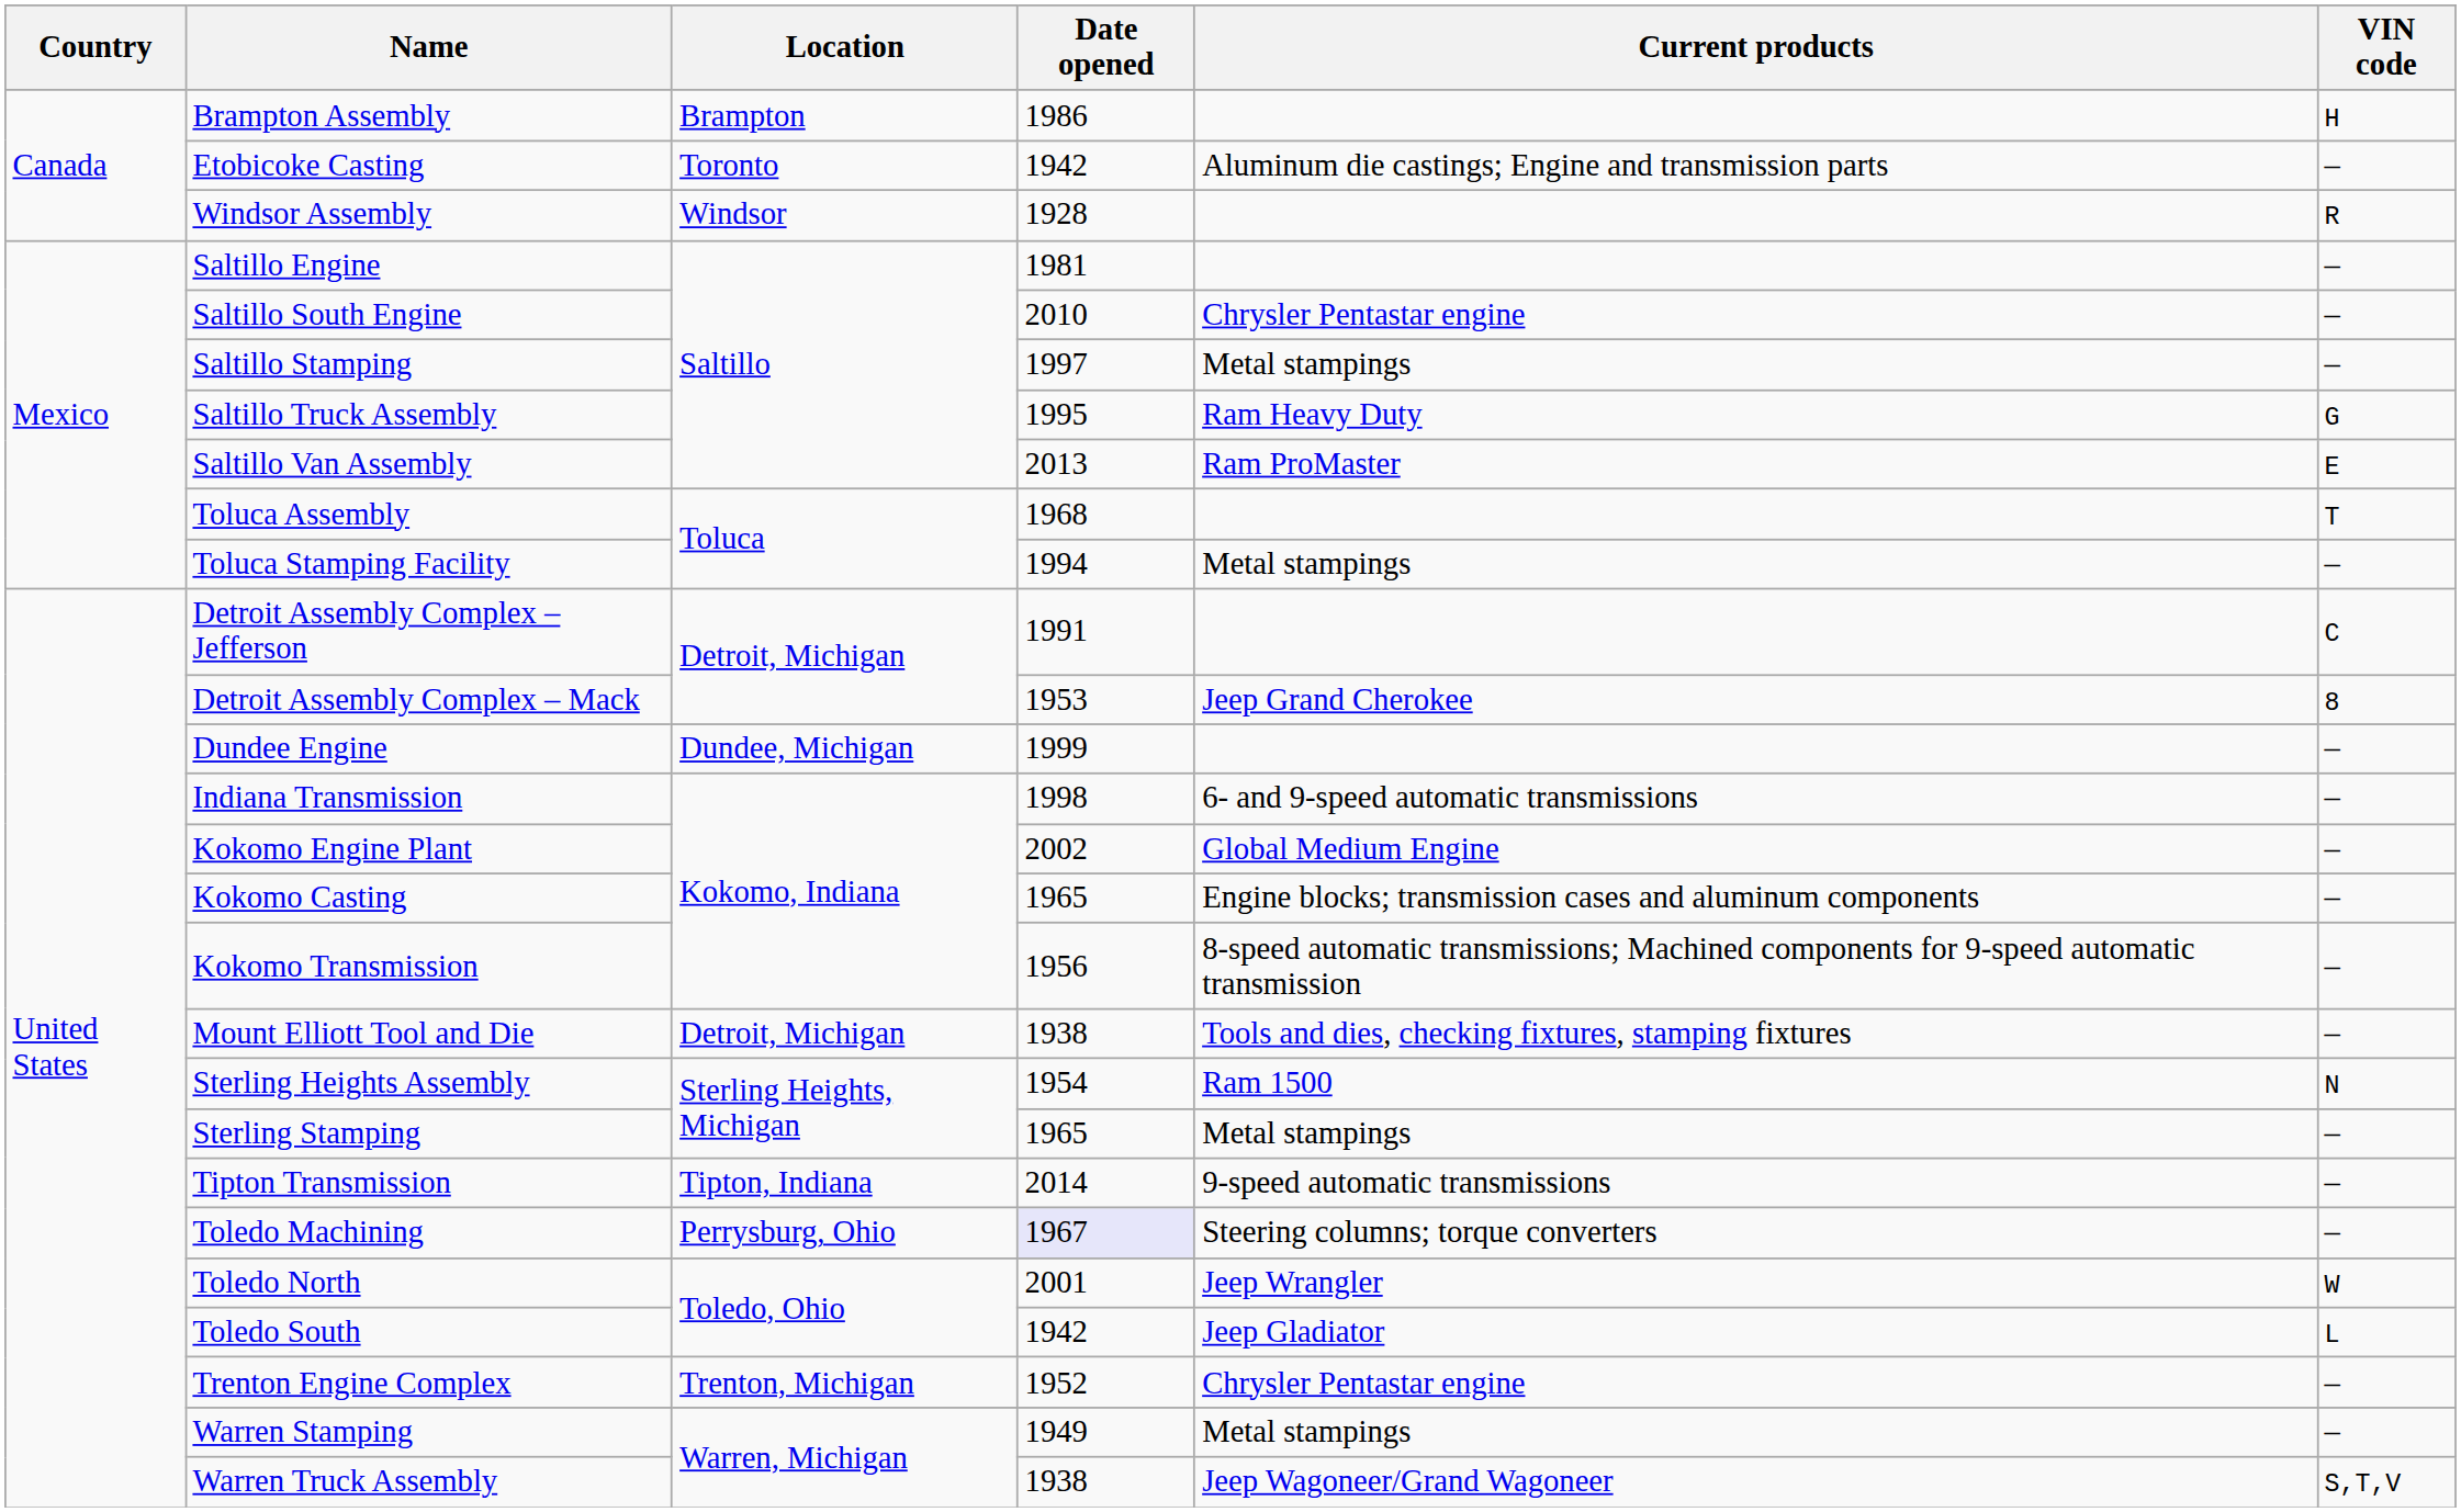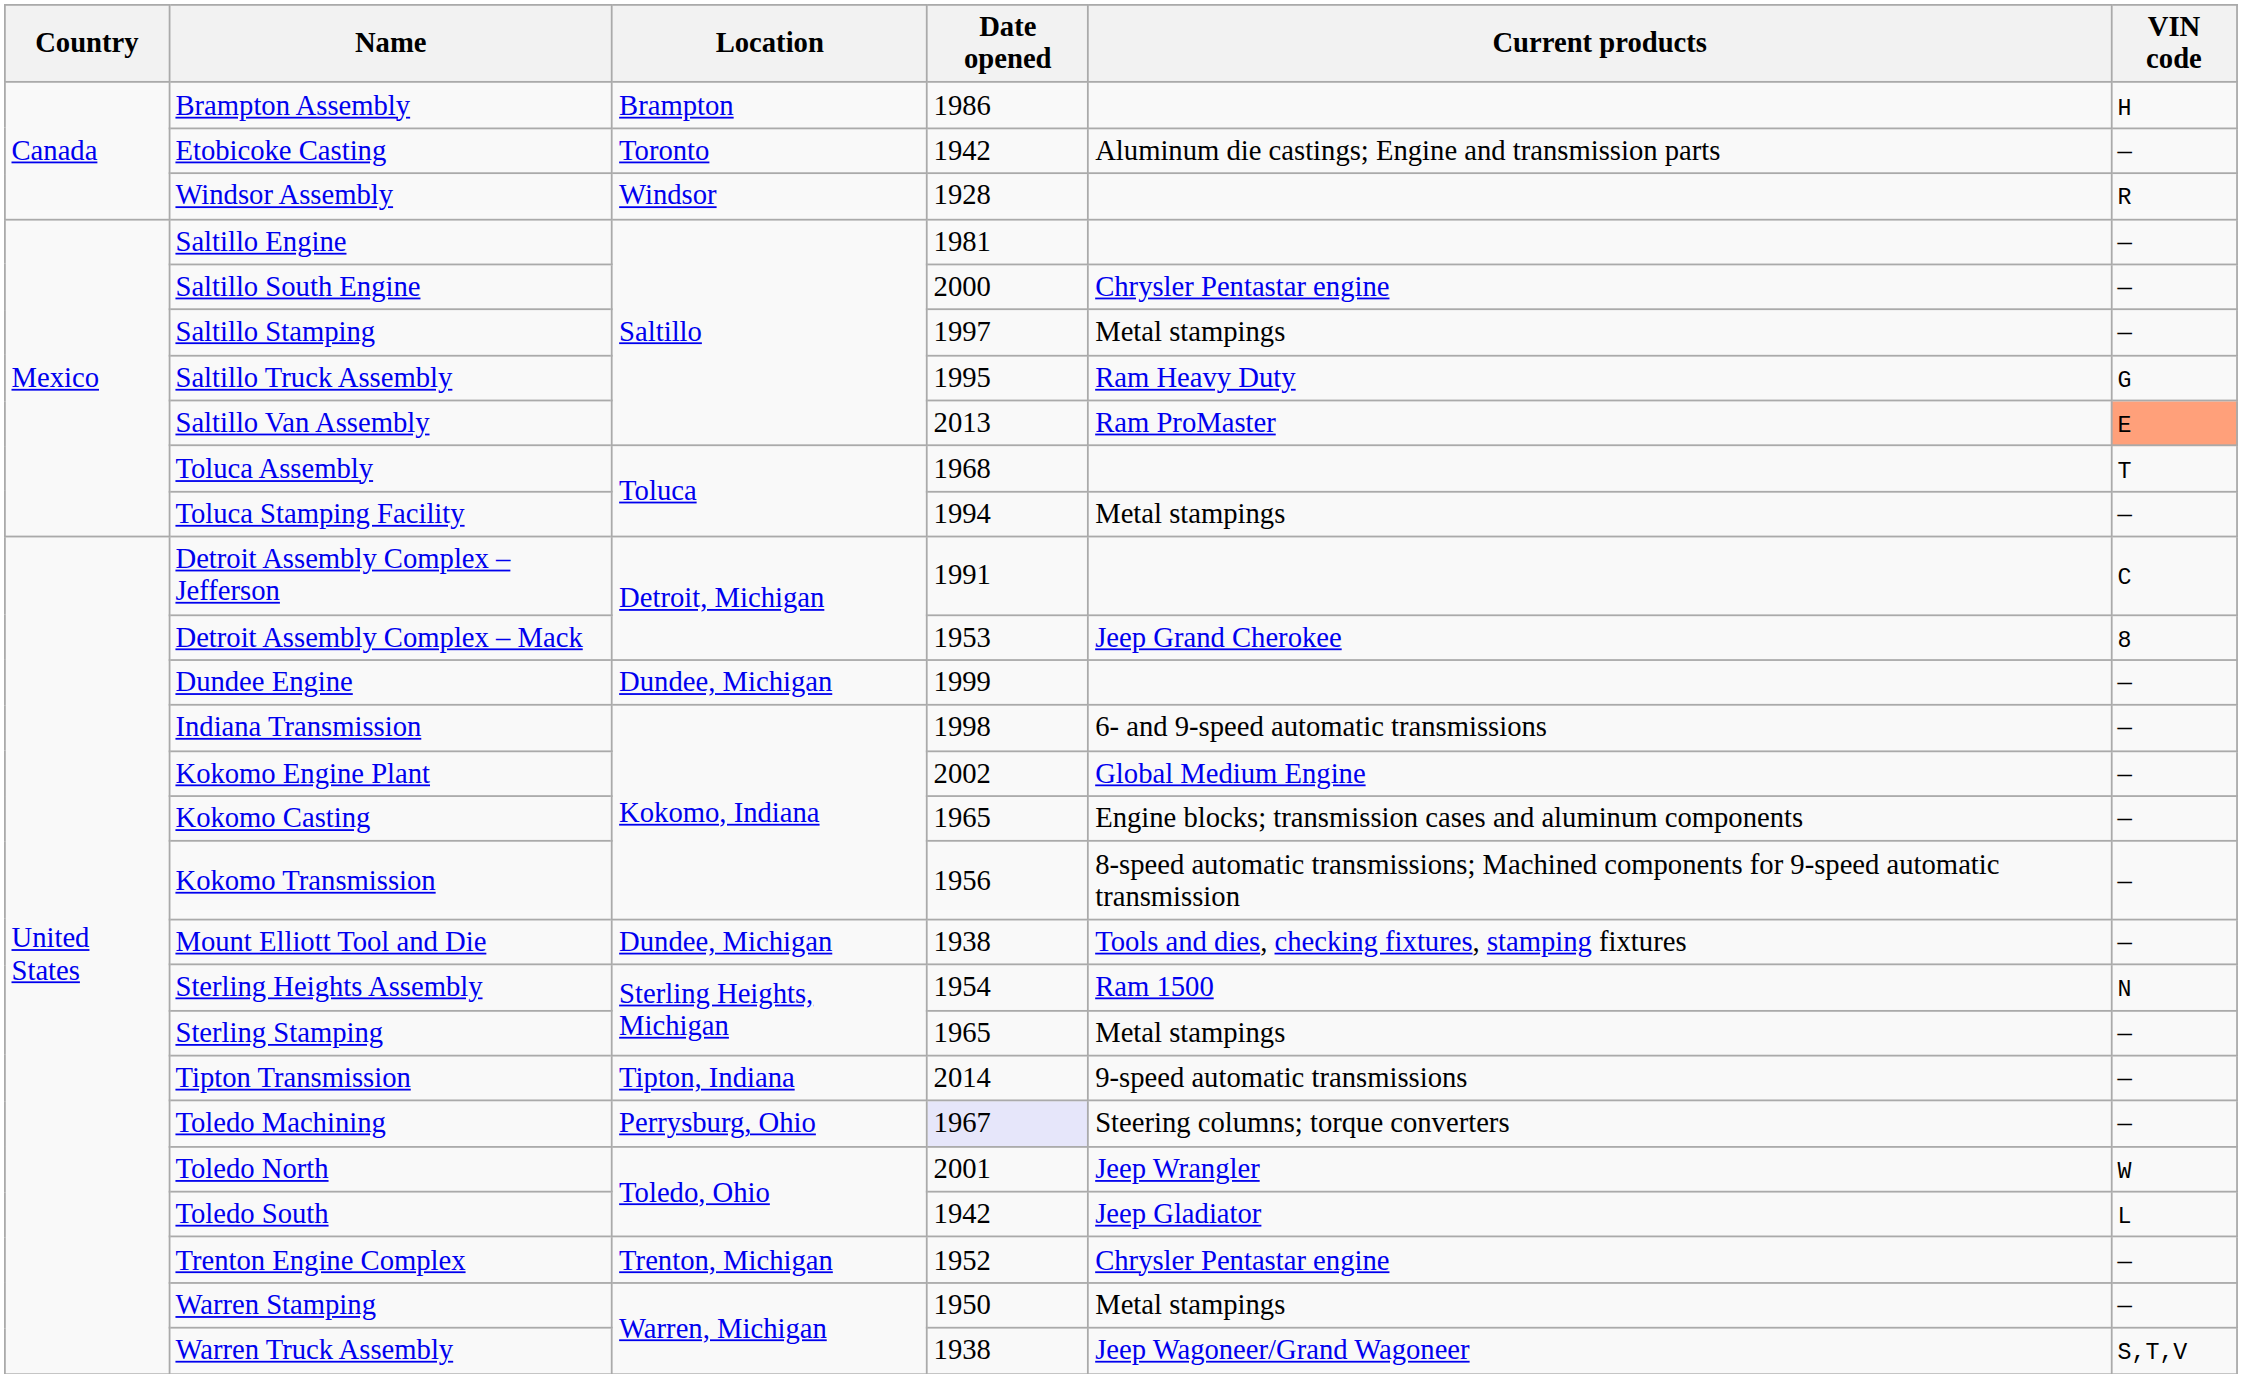 <table class="wikitable sortable sticky-header">
 <tr>
 <th>Country</th>
 <th>Name</th>
 <th>Location</th>
 <th>Date opened</th>
 <th>Current products</th>
 <th>VIN code</th>
 </tr>
 <tr>
 <td rowspan="3"><a href='#'>Canada</a></td>
 <td><a href='#'>Brampton Assembly</a></td>
 <td><a href='#'>Brampton</a></td>
 <td>1986</td>
 <td></td>
 <td><code>H</code></td>
 </tr>
 <tr>
 <td><a href='#'>Etobicoke Casting</a></td>
 <td><a href='#'>Toronto</a></td>
 <td>1942</td>
 <td>Aluminum die castings; Engine and transmission parts</td>
 <td>–</td>
 </tr>
 <tr>
 <td><a href='#'>Windsor Assembly</a></td>
 <td><a href='#'>Windsor</a></td>
 <td>1928</td>
 <td></td>
 <td><code>R</code></td>
 </tr>
 <tr>
 <td rowspan="7"><a href='#'>Mexico</a></td>
 <td><a href='#'>Saltillo Engine</a></td>
 <td rowspan="5"><a href='#'>Saltillo</a></td>
 <td>1981</td>
 <td></td>
 <td>–</td>
 </tr>
 <tr>
 <td><a href='#'>Saltillo South Engine</a></td>
-<td>2010</td>
+<td>2000</td>
 <td><a href='#'>Chrysler Pentastar engine</a></td>
 <td>–</td>
 </tr>
 <tr>
 <td><a href='#'>Saltillo Stamping</a></td>
 <td>1997</td>
 <td>Metal stampings</td>
 <td>–</td>
 </tr>
 <tr>
 <td><a href='#'>Saltillo Truck Assembly</a></td>
 <td>1995</td>
 <td><a href='#'>Ram Heavy Duty</a></td>
 <td><code>G</code></td>
 </tr>
 <tr>
 <td><a href='#'>Saltillo Van Assembly</a></td>
 <td>2013</td>
 <td><a href='#'>Ram ProMaster</a></td>
-<td><code>E</code></td>
+<td style="background: lightsalmon;"><code>E</code></td>
 </tr>
 <tr>
 <td><a href='#'>Toluca Assembly</a></td>
 <td rowspan="2"><a href='#'>Toluca</a></td>
 <td>1968</td>
 <td></td>
 <td><code>T</code></td>
 </tr>
 <tr>
 <td><a href='#'>Toluca Stamping Facility</a></td>
 <td>1994</td>
 <td>Metal stampings</td>
 <td>–</td>
 </tr>
 <tr>
 <td rowspan="17"><a href='#'>United States</a></td>
 <td><a href='#'>Detroit Assembly Complex – Jefferson</a></td>
 <td rowspan="2"><a href='#'>Detroit, Michigan</a></td>
 <td>1991</td>
 <td></td>
 <td><code>C</code></td>
 </tr>
 <tr>
 <td><a href='#'>Detroit Assembly Complex – Mack</a></td>
 <td>1953</td>
 <td><a href='#'>Jeep Grand Cherokee</a></td>
 <td><code>8</code></td>
 </tr>
 <tr>
 <td><a href='#'>Dundee Engine</a></td>
 <td><a href='#'>Dundee, Michigan</a></td>
 <td>1999</td>
 <td></td>
 <td>–</td>
 </tr>
 <tr>
 <td><a href='#'>Indiana Transmission</a></td>
 <td rowspan="4"><a href='#'>Kokomo, Indiana</a></td>
 <td>1998</td>
 <td>6- and 9-speed automatic transmissions</td>
 <td>–</td>
 </tr>
 <tr>
 <td><a href='#'>Kokomo Engine Plant</a></td>
 <td>2002</td>
 <td><a href='#'>Global Medium Engine</a></td>
 <td>–</td>
 </tr>
 <tr>
 <td><a href='#'>Kokomo Casting</a></td>
 <td>1965</td>
 <td>Engine blocks; transmission cases and aluminum components</td>
 <td>–</td>
 </tr>
 <tr>
 <td><a href='#'>Kokomo Transmission</a></td>
 <td>1956</td>
 <td>8-speed automatic transmissions; Machined components for 9-speed automatic transmission</td>
 <td>–</td>
 </tr>
 <tr>
 <td><a href='#'>Mount Elliott Tool and Die</a></td>
-<td><a href='#'>Detroit, Michigan</a></td>
+<td><a href='#'>Dundee, Michigan</a></td>
 <td>1938</td>
 <td><a href='#'>Tools and dies</a>, <a href='#'>checking fixtures</a>, <a href='#'>stamping</a> fixtures</td>
 <td>–</td>
 </tr>
 <tr>
 <td><a href='#'>Sterling Heights Assembly</a></td>
 <td rowspan="2"><a href='#'>Sterling Heights, Michigan</a></td>
 <td>1954</td>
 <td><a href='#'>Ram 1500</a></td>
 <td><code>N</code></td>
 </tr>
 <tr>
 <td><a href='#'>Sterling Stamping</a></td>
 <td>1965</td>
 <td>Metal stampings</td>
 <td>–</td>
 </tr>
 <tr>
 <td><a href='#'>Tipton Transmission</a></td>
 <td><a href='#'>Tipton, Indiana</a></td>
 <td>2014</td>
 <td>9-speed automatic transmissions</td>
 <td>–</td>
 </tr>
 <tr>
 <td><a href='#'>Toledo Machining</a></td>
 <td><a href='#'>Perrysburg, Ohio</a></td>
 <td style="background: lavender;">1967</td>
 <td>Steering columns; torque converters</td>
 <td>–</td>
 </tr>
 <tr>
 <td><a href='#'>Toledo North</a></td>
 <td rowspan="2"><a href='#'>Toledo, Ohio</a></td>
 <td>2001</td>
 <td><a href='#'>Jeep Wrangler</a></td>
 <td><code>W</code></td>
 </tr>
 <tr>
 <td><a href='#'>Toledo South</a></td>
 <td>1942</td>
 <td><a href='#'>Jeep Gladiator</a></td>
 <td><code>L</code></td>
 </tr>
 <tr>
 <td><a href='#'>Trenton Engine Complex</a></td>
 <td><a href='#'>Trenton, Michigan</a></td>
 <td>1952</td>
 <td><a href='#'>Chrysler Pentastar engine</a></td>
 <td>–</td>
 </tr>
 <tr>
 <td><a href='#'>Warren Stamping</a></td>
 <td rowspan="2"><a href='#'>Warren, Michigan</a></td>
-<td>1949</td>
+<td>1950</td>
 <td>Metal stampings</td>
 <td>–</td>
 </tr>
 <tr>
 <td><a href='#'>Warren Truck Assembly</a></td>
 <td>1938</td>
 <td><a href='#'>Jeep Wagoneer/Grand Wagoneer</a></td>
 <td><code>S,T,V</code></td>
 </tr>
 </table>
